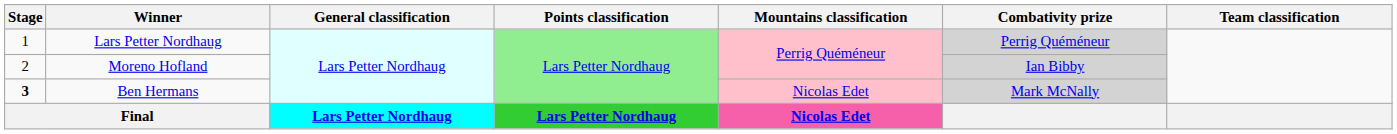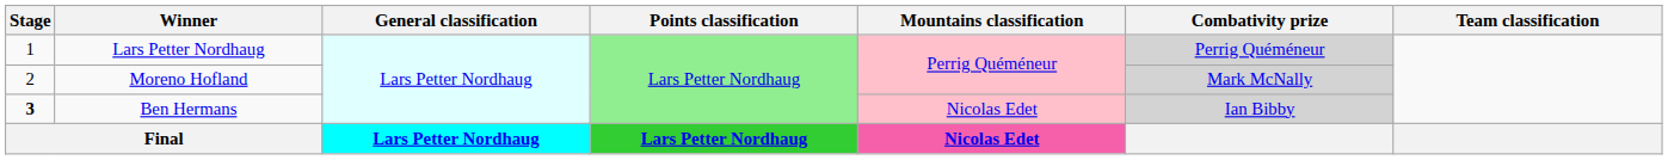 <table class=wikitable style="text-align: center; font-size:smaller;">
 <tr>
 <th style="width:1%;">Stage</th>
 <th style="width:16.5%;">Winner</th>
 <th style="width:16.5%;">General classification<br></th>
 <th style="width:16.5%;">Points classification<br></th>
 <th style="width:16.5%;">Mountains classification<br></th>
 <th style="width:16.5%;">Combativity prize<br></th>
 <th style="width:16.5%;">Team classification</th>
 </tr>
 <tr>
 <td>1</td>
 <td><a href='#'>Lars Petter Nordhaug</a></td>
 <td style="background:lightcyan;" rowspan=3><a href='#'>Lars Petter Nordhaug</a></td>
 <td style="background:lightgreen;" rowspan=3><a href='#'>Lars Petter Nordhaug</a></td>
 <td style="background:pink;" rowspan=2><a href='#'>Perrig Quéméneur</a></td>
 <td style="background:lightgray;"><a href='#'>Perrig Quéméneur</a></td>
 <td rowspan=3></td>
 </tr>
 <tr>
 <td>2</td>
 <td><a href='#'>Moreno Hofland</a></td>
-<td style="background:lightgray;"><a href='#'>Ian Bibby</a></td>
+<td style="background:lightgray;"><a href='#'>Mark McNally</a></td>
 </tr>
 <tr>
 <td><strong>3</strong></td>
 <td><a href='#'>Ben Hermans</a></td>
 <td style="background:pink;"><a href='#'>Nicolas Edet</a></td>
-<td style="background:lightgray;"><a href='#'>Mark McNally</a></td>
+<td style="background:lightgray;"><a href='#'>Ian Bibby</a></td>
 </tr>
 <tr>
 <th colspan=2>Final</th>
 <th style="background:cyan;"><a href='#'>Lars Petter Nordhaug</a></th>
 <th style="background:limegreen;"><a href='#'>Lars Petter Nordhaug</a></th>
 <th style="background:#F660AB;"><a href='#'>Nicolas Edet</a></th>
 <th></th>
 <th></th>
 </tr>
 </table>
